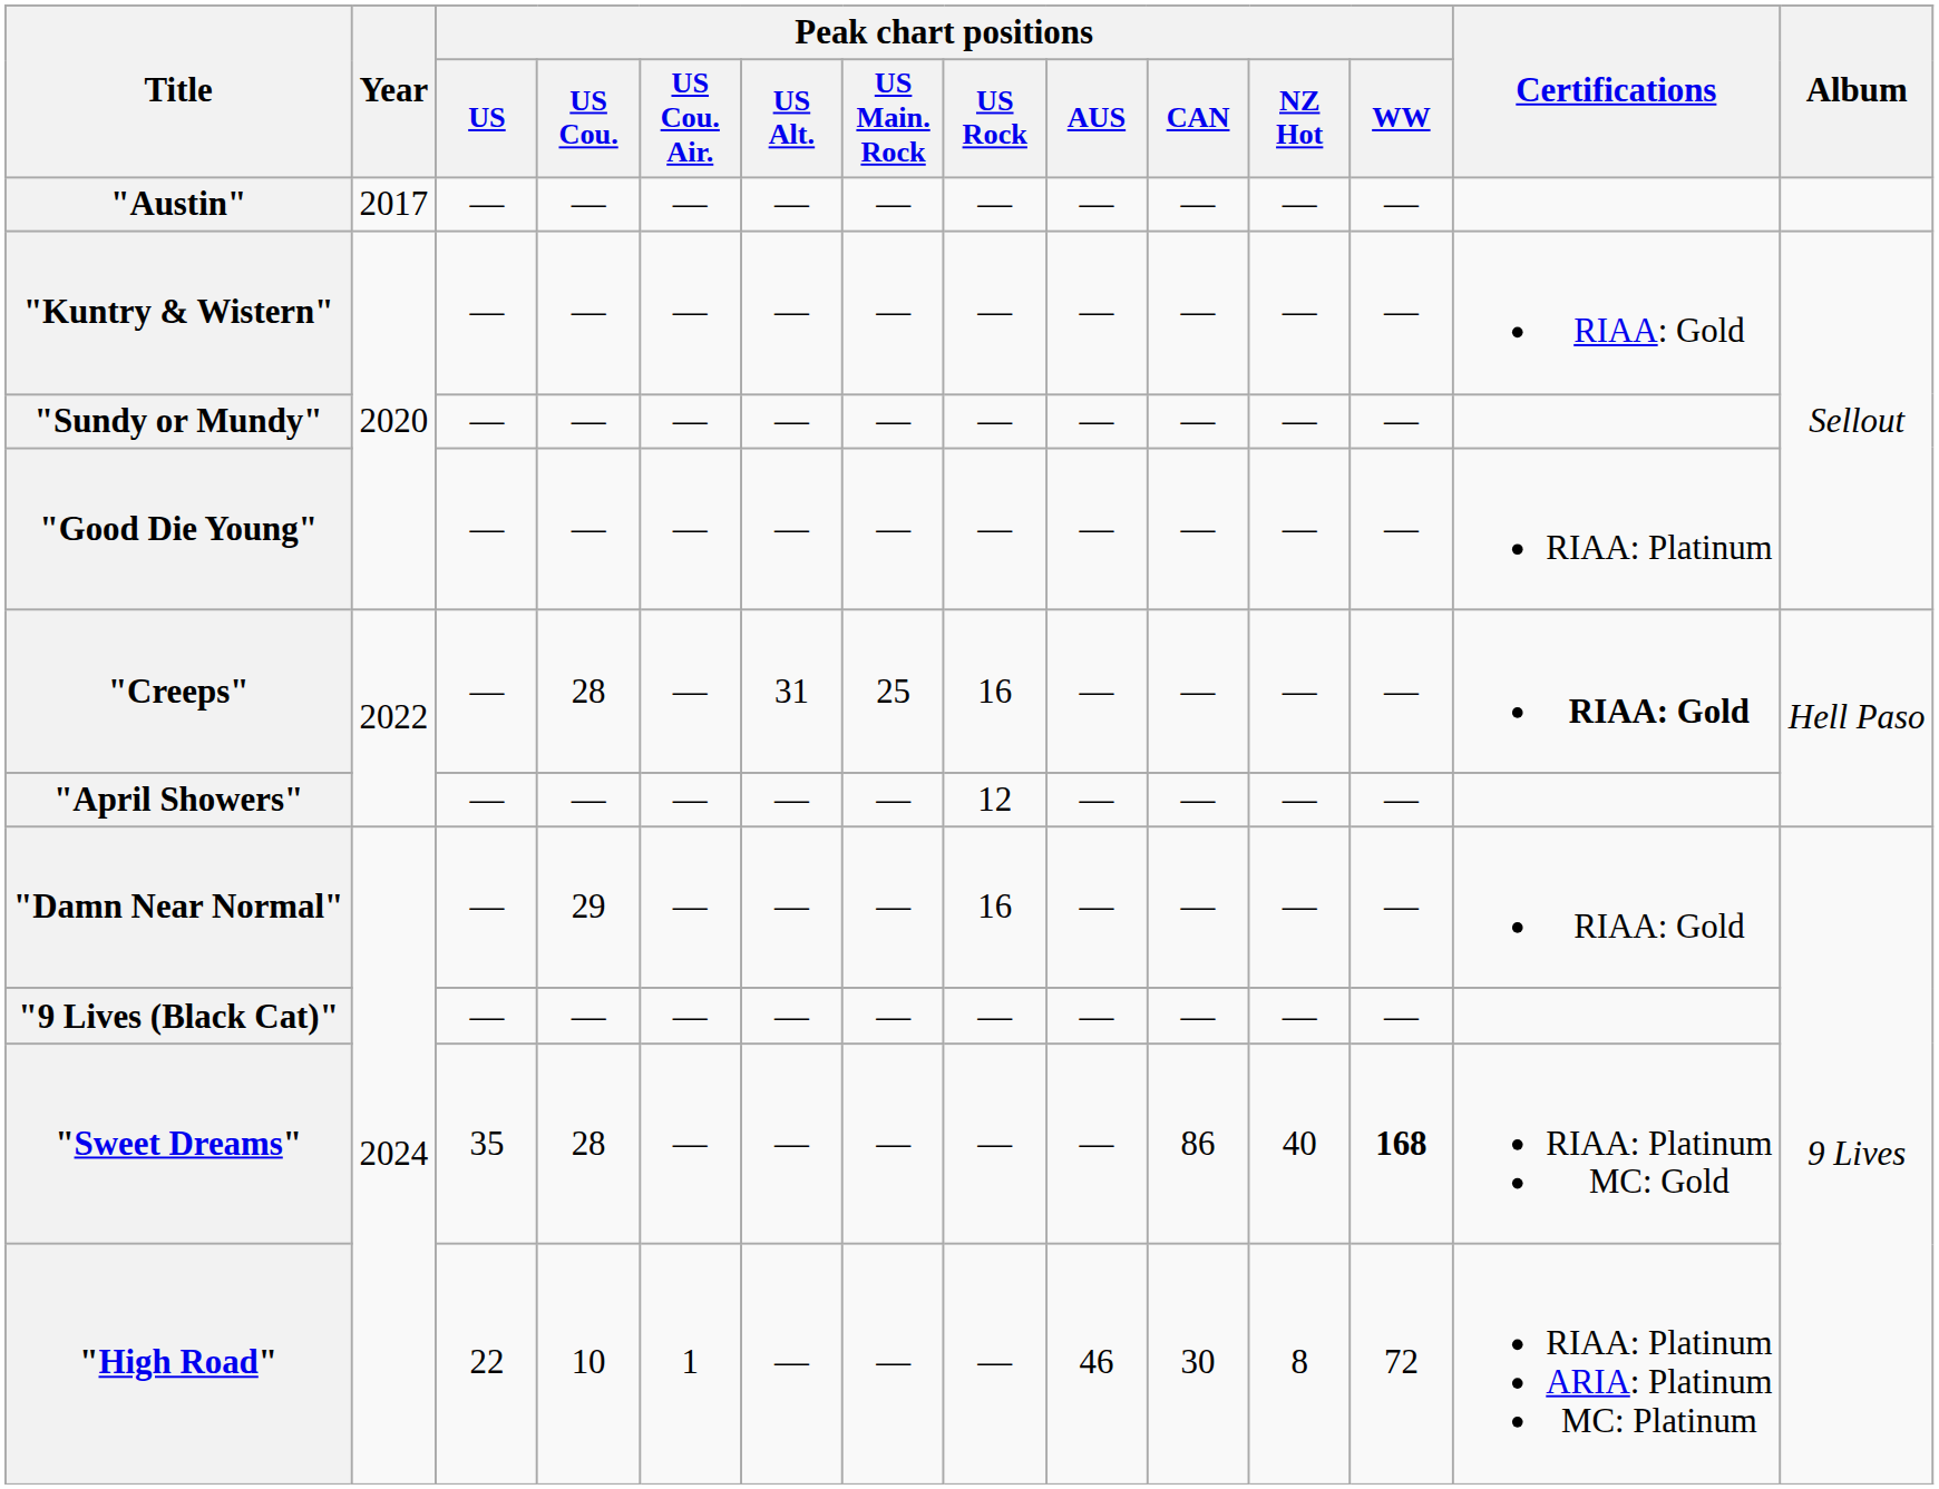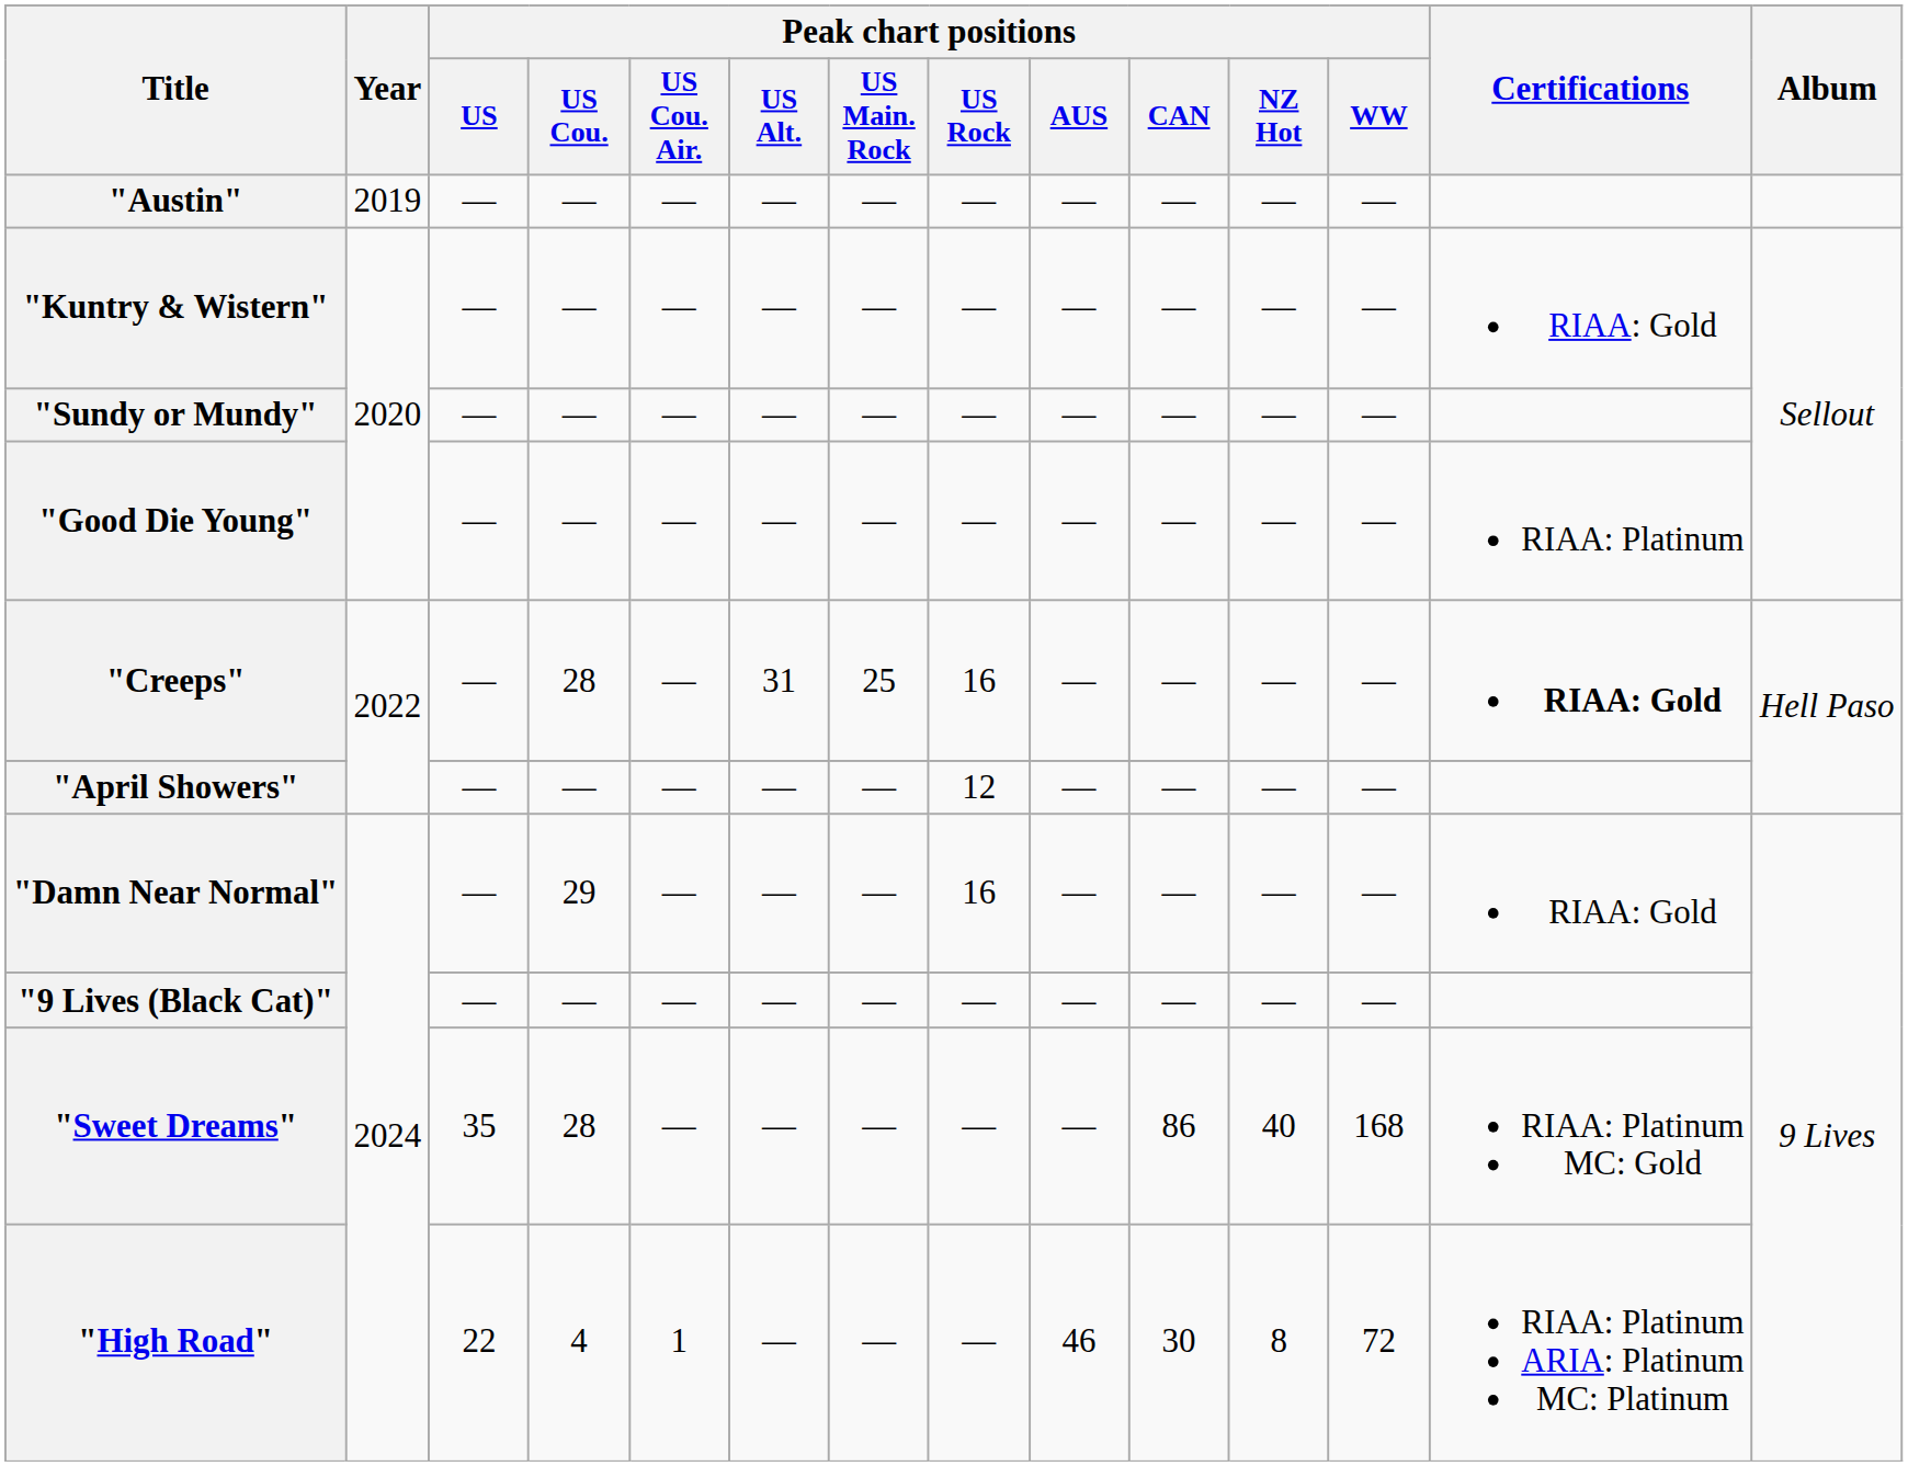 <table class="wikitable plainrowheaders" style="text-align:center">
 <tr>
 <th scope="col" rowspan="2">Title</th>
 <th scope="col" rowspan="2">Year</th>
 <th scope="col" colspan="10">Peak chart positions</th>
 <th scope="col" rowspan="2"><a href='#'>Certifications</a></th>
 <th scope="col" rowspan="2">Album</th>
 </tr>
 <tr>
 <th scope="col" style="width:3em; font-size:85%"><a href='#'>US</a><br></th>
 <th scope="col" style="width:3em; font-size:85%"><a href='#'>US<br>Cou.</a><br></th>
 <th scope="col" style="width:3em; font-size:85%"><a href='#'>US<br>Cou.<br>Air.</a><br></th>
 <th scope="col" style="width:3em; font-size:85%"><a href='#'>US<br>Alt.</a><br></th>
 <th scope="col" style="width:3em; font-size:85%"><a href='#'>US<br>Main.<br>Rock</a><br></th>
 <th scope="col" style="width:3em; font-size:85%"><a href='#'>US<br>Rock</a><br></th>
 <th scope="col" style="width:3em; font-size:85%"><a href='#'>AUS</a><br></th>
 <th scope="col" style="width:3em; font-size:85%"><a href='#'>CAN</a><br></th>
 <th scope="col" style="width:3em; font-size:85%"><a href='#'>NZ<br>Hot</a><br></th>
 <th scope="col" style="width:3em; font-size:85%"><a href='#'>WW</a><br></th>
 </tr>
 <tr>
 <th scope="row">"Austin"</th>
-<td>2017</td>
+<td>2019</td>
 <td>—</td>
 <td>—</td>
 <td>—</td>
 <td>—</td>
 <td>—</td>
 <td>—</td>
 <td>—</td>
 <td>—</td>
 <td>—</td>
 <td>—</td>
 <td></td>
 <td></td>
 </tr>
 <tr>
 <th scope="row">"Kuntry & Wistern"</th>
 <td rowspan="3">2020</td>
 <td>—</td>
 <td>—</td>
 <td>—</td>
 <td>—</td>
 <td>—</td>
 <td>—</td>
 <td>—</td>
 <td>—</td>
 <td>—</td>
 <td>—</td>
 <td><br><ul><li><a href='#'>RIAA</a>: Gold</li></ul></td>
 <td rowspan="3"><em>Sellout</em></td>
 </tr>
 <tr>
 <th scope="row">"Sundy or Mundy"</th>
 <td>—</td>
 <td>—</td>
 <td>—</td>
 <td>—</td>
 <td>—</td>
 <td>—</td>
 <td>—</td>
 <td>—</td>
 <td>—</td>
 <td>—</td>
 <td></td>
 </tr>
 <tr>
 <th scope="row">"Good Die Young"</th>
 <td>—</td>
 <td>—</td>
 <td>—</td>
 <td>—</td>
 <td>—</td>
 <td>—</td>
 <td>—</td>
 <td>—</td>
 <td>—</td>
 <td>—</td>
 <td><br><ul><li>RIAA: Platinum</li></ul></td>
 </tr>
 <tr>
 <th scope="row">"Creeps"</th>
 <td rowspan="2">2022</td>
 <td>—</td>
 <td>28</td>
 <td>—</td>
 <td>31</td>
 <td>25</td>
 <td>16</td>
 <td>—</td>
 <td>—</td>
 <td>—</td>
 <td>—</td>
 <td><strong><br><ul><li>RIAA: Gold</li></ul></strong></td>
 <td rowspan="2"><em>Hell Paso</em></td>
 </tr>
 <tr>
 <th scope="row">"April Showers"</th>
 <td>—</td>
 <td>—</td>
 <td>—</td>
 <td>—</td>
 <td>—</td>
 <td>12</td>
 <td>—</td>
 <td>—</td>
 <td>—</td>
 <td>—</td>
 <td></td>
 </tr>
 <tr>
 <th scope="row">"Damn Near Normal"</th>
 <td rowspan="4">2024</td>
 <td>—</td>
 <td>29</td>
 <td>—</td>
 <td>—</td>
 <td>—</td>
 <td>16</td>
 <td>—</td>
 <td>—</td>
 <td>—</td>
 <td>—</td>
 <td><br><ul><li>RIAA: Gold</li></ul></td>
 <td rowspan="4"><em>9 Lives</em></td>
 </tr>
 <tr>
 <th scope="row">"9 Lives (Black Cat)"</th>
 <td>—</td>
 <td>—</td>
 <td>—</td>
 <td>—</td>
 <td>—</td>
 <td>—</td>
 <td>—</td>
 <td>—</td>
 <td>—</td>
 <td>—</td>
 <td></td>
 </tr>
 <tr>
 <th scope="row">"<a href='#'>Sweet Dreams</a>"</th>
 <td>35</td>
 <td>28</td>
 <td>—</td>
 <td>—</td>
 <td>—</td>
 <td>—</td>
 <td>—</td>
 <td>86</td>
 <td>40</td>
-<td><strong>168</strong></td>
+<td>168</td>
 <td><br><ul><li>RIAA: Platinum</li><li>MC: Gold</li></ul></td>
 </tr>
 <tr>
 <th scope="row">"<a href='#'>High Road</a>"<br></th>
 <td>22</td>
-<td>10</td>
+<td>4</td>
 <td>1</td>
 <td>—</td>
 <td>—</td>
 <td>—</td>
 <td>46</td>
 <td>30</td>
 <td>8</td>
 <td>72</td>
 <td><br><ul><li>RIAA: Platinum</li><li><a href='#'>ARIA</a>: Platinum</li><li>MC: Platinum</li></ul></td>
 </tr>
 </table>
